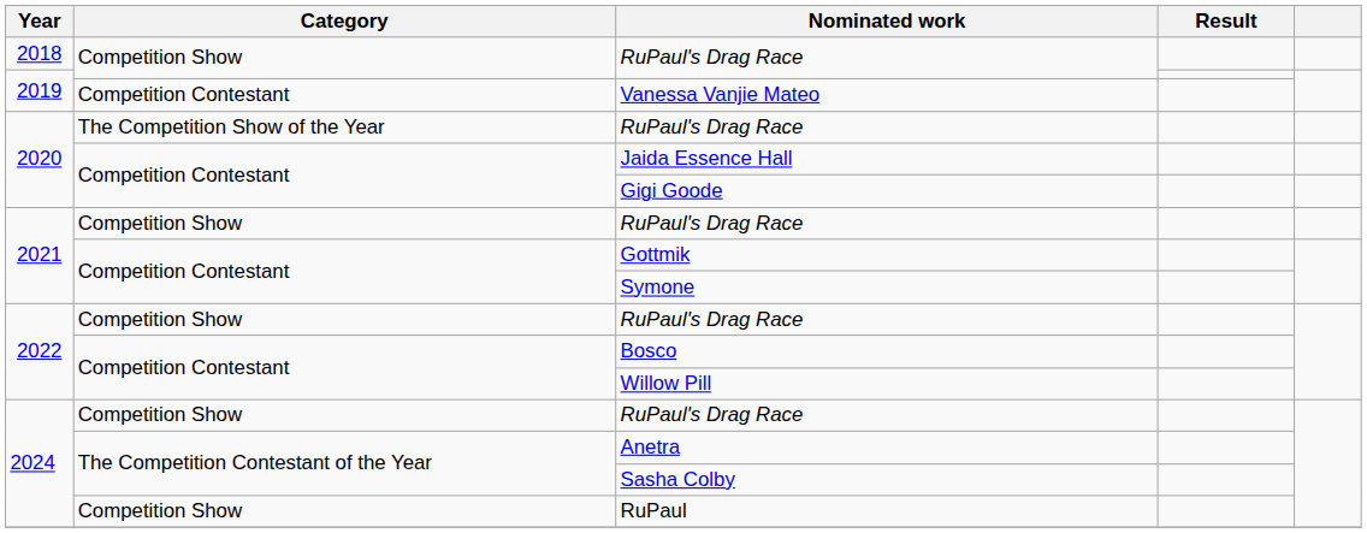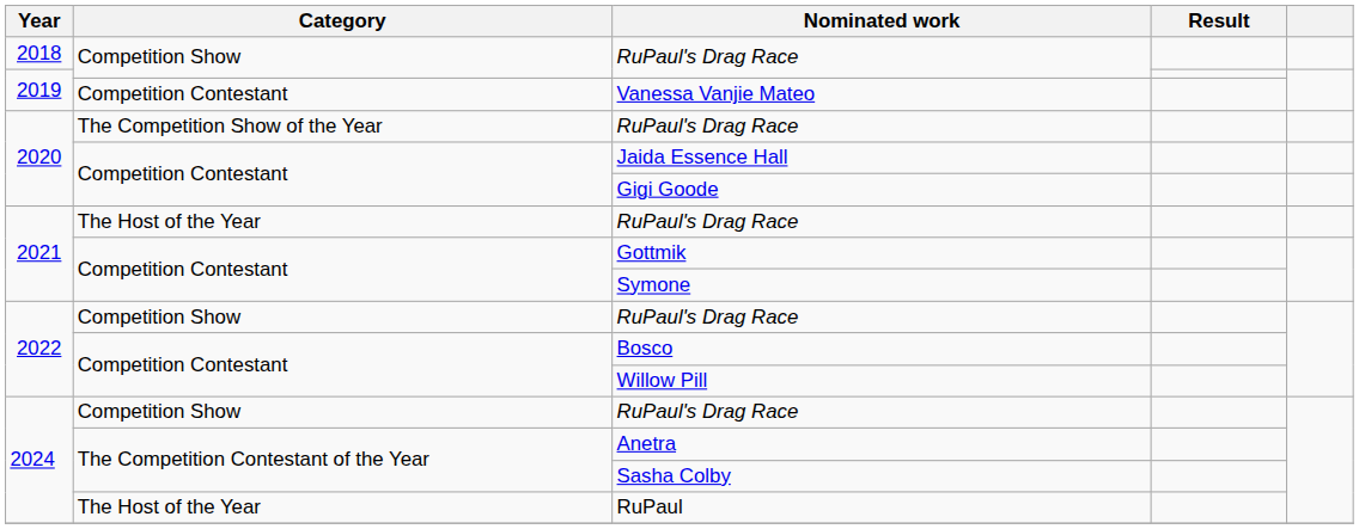 <table class="wikitable" style="width:85%;">
 <tr>
 <th width=5%>Year</th>
 <th style="width:40%;">Category</th>
 <th style="width:40%;">Nominated work</th>
 <th style="width:10%;">Result</th>
 <th width=5%></th>
 </tr>
 <tr>
 <td style="text-align: center;"><a href='#'>2018</a></td>
 <td rowspan="2">Competition Show</td>
 <td rowspan="2"><em>RuPaul's Drag Race</em></td>
 <td></td>
 <td></td>
 </tr>
 <tr>
 <td rowspan="2" style="text-align: center;"><a href='#'>2019</a></td>
 <td></td>
 <td rowspan="2"></td>
 </tr>
 <tr>
 <td>Competition Contestant</td>
 <td><a href='#'>Vanessa Vanjie Mateo</a></td>
 <td></td>
 </tr>
 <tr>
 <td rowspan="3" style="text-align: center;"><a href='#'>2020</a></td>
 <td>The Competition Show of the Year</td>
 <td><em>RuPaul's Drag Race</em></td>
 <td></td>
 <td></td>
 </tr>
 <tr>
 <td rowspan="2">Competition Contestant</td>
 <td><a href='#'>Jaida Essence Hall</a></td>
 <td></td>
 <td></td>
 </tr>
 <tr>
 <td><a href='#'>Gigi Goode</a></td>
 <td></td>
 <td></td>
 </tr>
 <tr>
 <td rowspan="3" style="text-align: center;"><a href='#'>2021</a></td>
-<td>Competition Show</td>
+<td>The Host of the Year</td>
 <td><em>RuPaul's Drag Race</em></td>
 <td></td>
 <td></td>
 </tr>
 <tr>
 <td rowspan="2">Competition Contestant</td>
 <td><a href='#'>Gottmik</a></td>
 <td></td>
 <td rowspan="2"></td>
 </tr>
 <tr>
 <td><a href='#'>Symone</a></td>
 <td></td>
 </tr>
 <tr>
 <td rowspan="3" style="text-align: center;"><a href='#'>2022</a></td>
 <td>Competition Show</td>
 <td><em>RuPaul's Drag Race</em></td>
 <td></td>
 <td rowspan="3"></td>
 </tr>
 <tr>
 <td rowspan="2">Competition Contestant</td>
 <td><a href='#'>Bosco</a></td>
 <td></td>
 </tr>
 <tr>
 <td><a href='#'>Willow Pill</a></td>
 <td></td>
 </tr>
 <tr>
 <td rowspan="4"><a href='#'>2024</a></td>
 <td>Competition Show</td>
 <td><em>RuPaul's Drag Race</em></td>
 <td></td>
 <td rowspan="4"></td>
 </tr>
 <tr>
 <td rowspan="2">The Competition Contestant of the Year</td>
 <td><a href='#'>Anetra</a></td>
 <td></td>
 </tr>
 <tr>
 <td><a href='#'>Sasha Colby</a></td>
 <td></td>
 </tr>
 <tr>
-<td>Competition Show</td>
+<td>The Host of the Year</td>
 <td>RuPaul</td>
 <td></td>
 </tr>
 <tr>
 </tr>
 </table>
